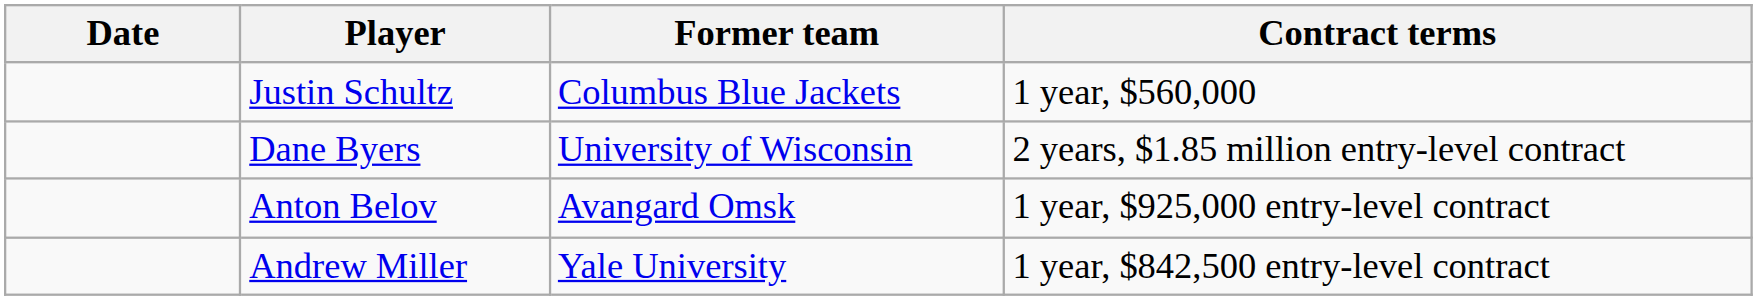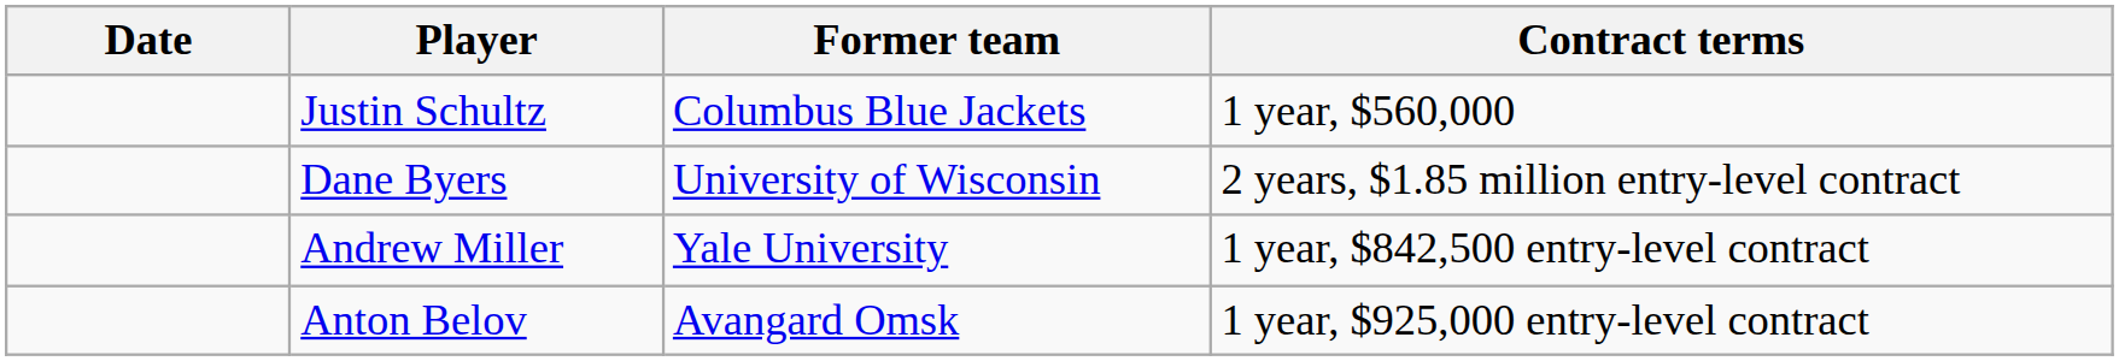 <table class="wikitable">
 <tr style="background:#ddd; text-align:center;">
 <th style="width: 6em;">Date</th>
 <th style="width: 8em;">Player</th>
 <th style="width: 12em;">Former team</th>
 <th style="width: 20em;">Contract terms</th>
 </tr>
 <tr>
 <td></td>
 <td><a href='#'>Justin Schultz</a></td>
 <td><a href='#'>Columbus Blue Jackets</a></td>
 <td>1 year, $560,000</td>
 </tr>
 <tr>
 <td></td>
 <td><a href='#'>Dane Byers</a></td>
 <td><a href='#'>University of Wisconsin</a></td>
 <td>2 years, $1.85 million entry-level contract</td>
 </tr>
 <tr>
 <td></td>
+<td><a href='#'>Andrew Miller</a></td>
+<td><a href='#'>Yale University</a></td>
+<td>1 year, $842,500 entry-level contract</td>
+</tr>
+<tr>
+<td></td>
 <td><a href='#'>Anton Belov</a></td>
 <td><a href='#'>Avangard Omsk</a></td>
 <td>1 year, $925,000 entry-level contract</td>
 </tr>
-<tr>
-<td></td>
-<td><a href='#'>Andrew Miller</a></td>
-<td><a href='#'>Yale University</a></td>
-<td>1 year, $842,500 entry-level contract</td>
-</tr>
 </table>
